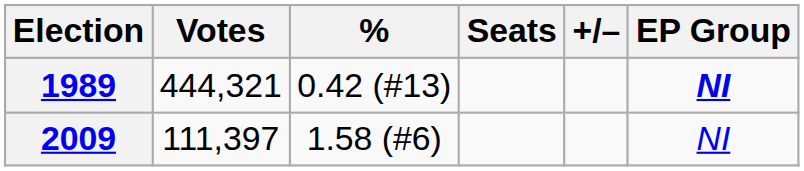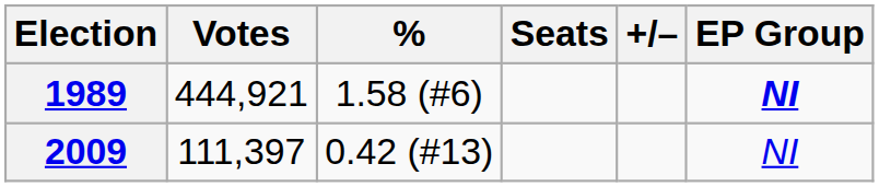 <table class="wikitable sortable" style="text-align:center;">
 <tr>
 <th>Election</th>
 <th>Votes</th>
 <th>%</th>
 <th>Seats</th>
 <th>+/–</th>
 <th>EP Group</th>
 </tr>
 <tr>
 <th><a href='#'>1989</a></th>
-<td>444,321</td>
-<td>0.42 (#13)</td>
+<td>444,921</td>
+<td>1.58 (#6)</td>
 <td></td>
 <td></td>
 <td><strong><em><a href='#'>NI</a></em></strong></td>
 </tr>
 <tr>
 <th><a href='#'>2009</a></th>
 <td>111,397</td>
-<td>1.58 (#6)</td>
+<td>0.42 (#13)</td>
 <td></td>
 <td></td>
 <td><em><a href='#'>NI</a></em></td>
 </tr>
 </table>
